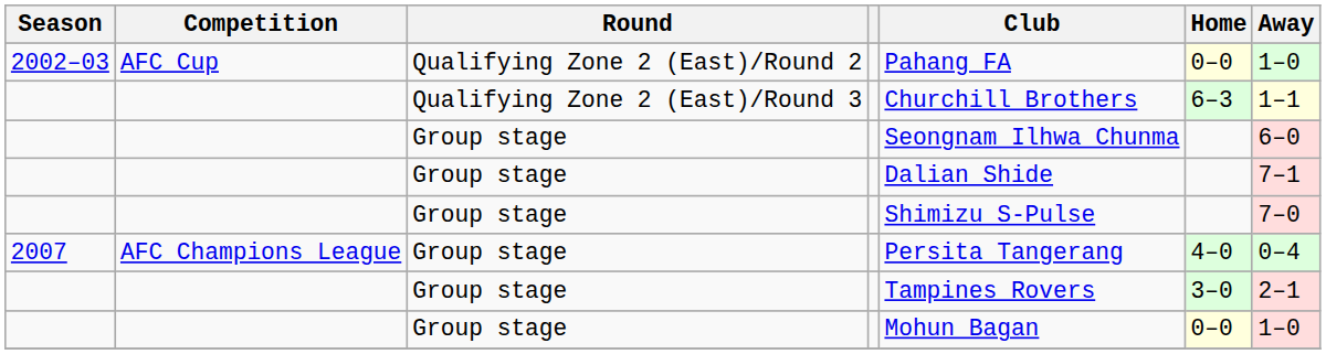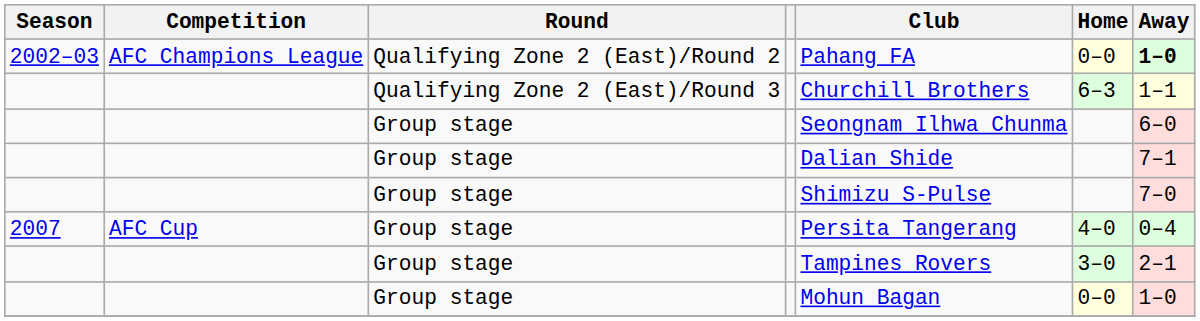 <table class="wikitable">
 <tr>
 <th>Season</th>
 <th>Competition</th>
 <th>Round</th>
 <th></th>
 <th>Club</th>
 <th>Home</th>
 <th>Away</th>
 </tr>
 <tr>
 <td><a href='#'>2002–03</a></td>
-<td><a href='#'>AFC Cup</a></td>
+<td><a href='#'>AFC Champions League</a></td>
 <td>Qualifying Zone 2 (East)/Round 2</td>
 <td></td>
 <td><a href='#'>Pahang FA</a></td>
 <td style="background:#ffd;">0–0</td>
-<td style="background:#dfd;">1–0</td>
+<td style="background:#dfd;"><strong>1–0</strong></td>
 </tr>
 <tr>
 <td></td>
 <td></td>
 <td>Qualifying Zone 2 (East)/Round 3</td>
 <td></td>
 <td><a href='#'>Churchill Brothers</a></td>
 <td style="background:#dfd;">6–3</td>
 <td style="background:#ffd;">1–1</td>
 </tr>
 <tr>
 <td></td>
 <td></td>
 <td>Group stage</td>
 <td></td>
 <td><a href='#'>Seongnam Ilhwa Chunma</a></td>
 <td></td>
 <td style="background:#fdd;">6–0</td>
 </tr>
 <tr>
 <td></td>
 <td></td>
 <td>Group stage</td>
 <td></td>
 <td><a href='#'>Dalian Shide</a></td>
 <td></td>
 <td style="background:#fdd;">7–1</td>
 </tr>
 <tr>
 <td></td>
 <td></td>
 <td>Group stage</td>
 <td></td>
 <td><a href='#'>Shimizu S-Pulse</a></td>
 <td></td>
 <td style="background:#fdd;">7–0</td>
 </tr>
 <tr>
 <td><a href='#'>2007</a></td>
-<td><a href='#'>AFC Champions League</a></td>
+<td><a href='#'>AFC Cup</a></td>
 <td>Group stage</td>
 <td></td>
 <td><a href='#'>Persita Tangerang</a></td>
 <td style="background:#dfd;">4–0</td>
 <td style="background:#dfd;">0–4</td>
 </tr>
 <tr>
 <td></td>
 <td></td>
 <td>Group stage</td>
 <td></td>
 <td><a href='#'>Tampines Rovers</a></td>
 <td style="background:#dfd;">3–0</td>
 <td style="background:#fdd;">2–1</td>
 </tr>
 <tr>
 <td></td>
 <td></td>
 <td>Group stage</td>
 <td></td>
 <td><a href='#'>Mohun Bagan</a></td>
 <td style="background:#ffd;">0–0</td>
 <td style="background:#fdd;">1–0</td>
 </tr>
 <tr>
 </tr>
 </table>
